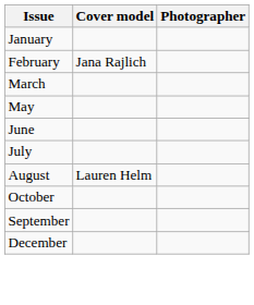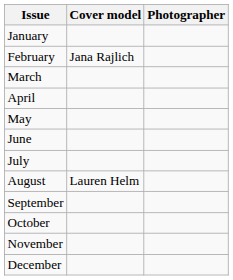 <table class="wikitable">
 <tr>
 <th>Issue</th>
 <th>Cover model</th>
 <th>Photographer</th>
 </tr>
 <tr>
 <td>January</td>
 <td></td>
 <td></td>
 </tr>
 <tr>
 <td>February</td>
 <td>Jana Rajlich</td>
 <td></td>
 </tr>
 <tr>
 <td>March</td>
+<td></td>
+<td></td>
+</tr>
+<tr>
+<td>April</td>
 <td></td>
 <td></td>
 </tr>
 <tr>
 <td>May</td>
 <td></td>
 <td></td>
 </tr>
 <tr>
 <td>June</td>
 <td></td>
 <td></td>
 </tr>
 <tr>
 <td>July</td>
 <td></td>
 <td></td>
 </tr>
 <tr>
 <td>August</td>
 <td>Lauren Helm</td>
 <td></td>
 </tr>
 <tr>
+<td>September</td>
+<td></td>
+<td></td>
+</tr>
+<tr>
 <td>October</td>
 <td></td>
 <td></td>
 </tr>
 <tr>
-<td>September</td>
+<td>November</td>
 <td></td>
 <td></td>
 </tr>
 <tr>
 <td>December</td>
 <td></td>
 <td></td>
 </tr>
 </table>
